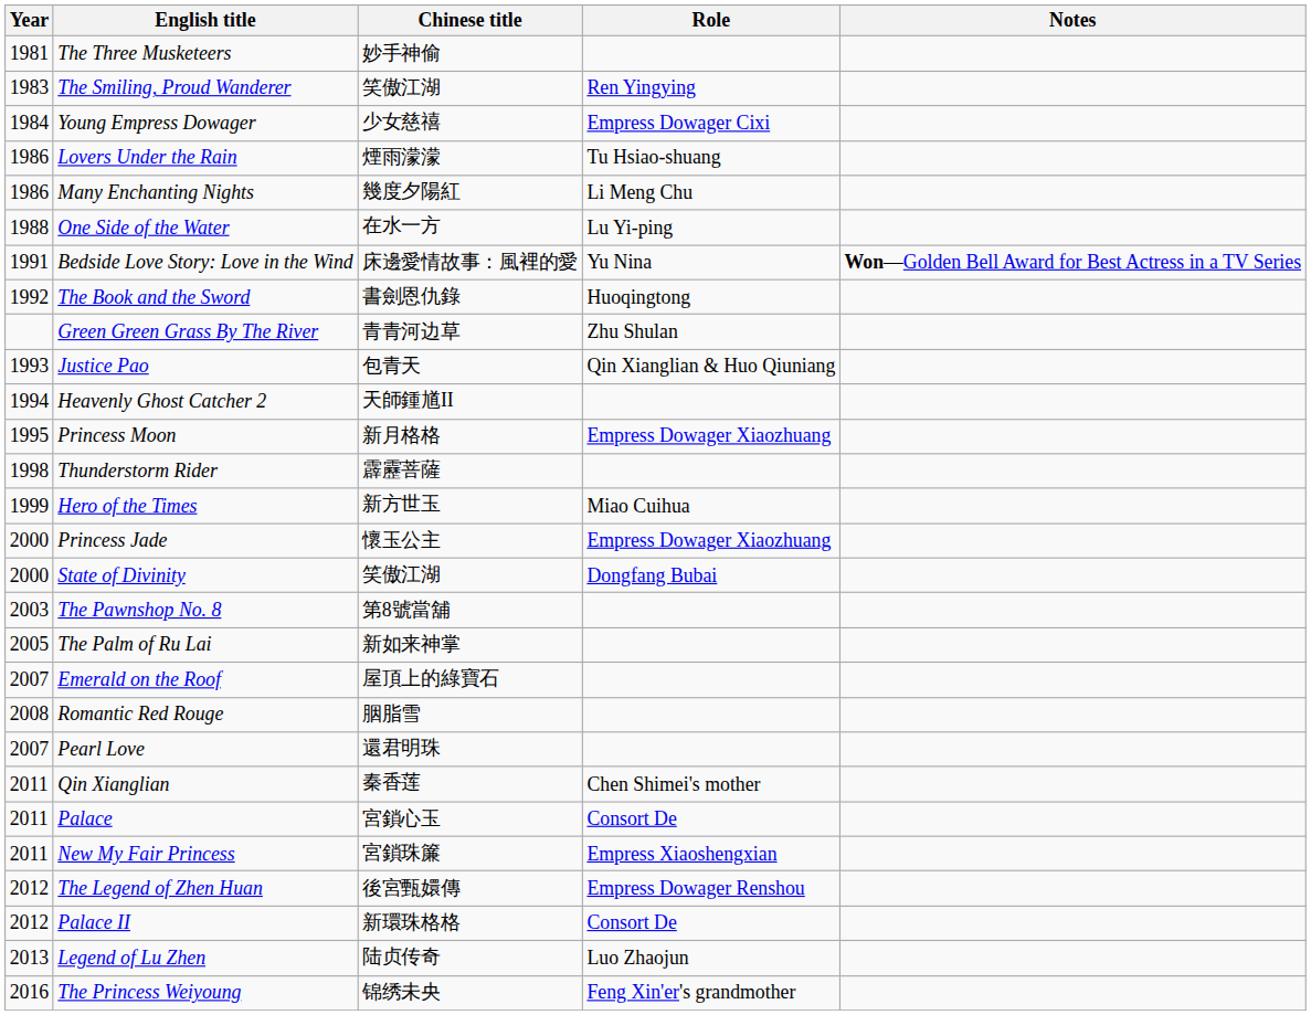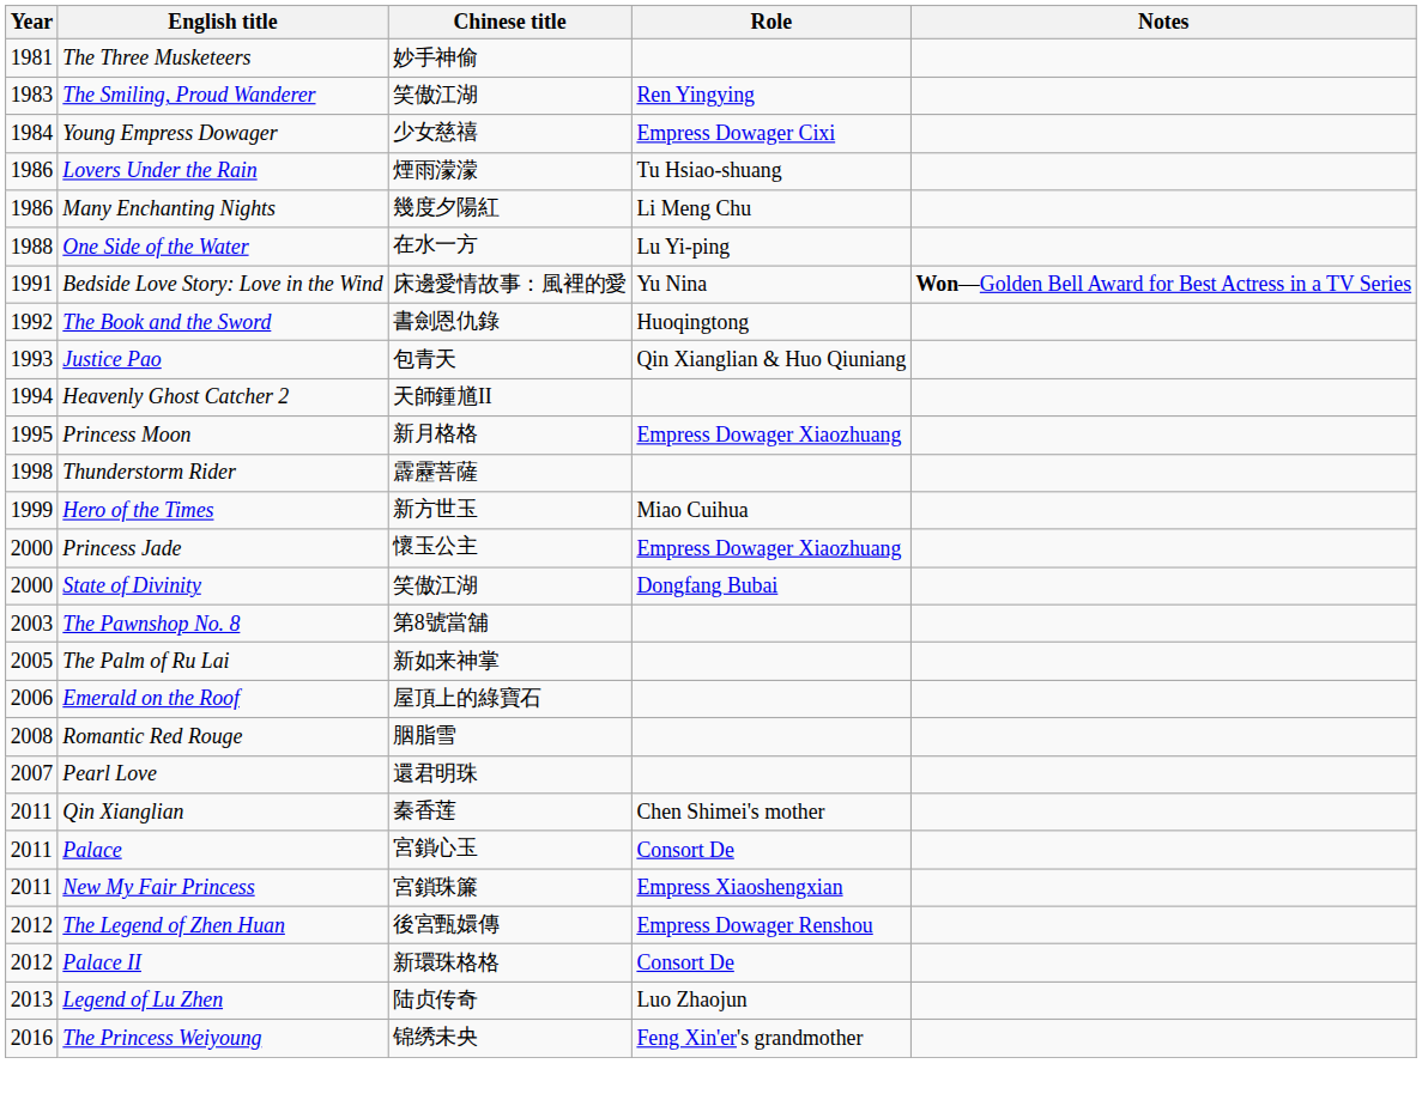 <table class="wikitable sortable">
 <tr>
 <th>Year</th>
 <th>English title</th>
 <th>Chinese title</th>
 <th>Role</th>
 <th>Notes</th>
 </tr>
 <tr>
 <td>1981</td>
 <td><em>The Three Musketeers</em></td>
 <td>妙手神偷</td>
 <td></td>
 <td></td>
 </tr>
 <tr>
 <td>1983</td>
 <td><em><a href='#'>The Smiling, Proud Wanderer</a></em></td>
 <td>笑傲江湖</td>
 <td><a href='#'>Ren Yingying</a></td>
 <td></td>
 </tr>
 <tr>
 <td>1984</td>
 <td><em>Young Empress Dowager</em></td>
 <td>少女慈禧</td>
 <td><a href='#'>Empress Dowager Cixi</a></td>
 <td></td>
 </tr>
 <tr>
 <td>1986</td>
 <td><em><a href='#'>Lovers Under the Rain</a></em></td>
 <td>煙雨濛濛</td>
 <td>Tu Hsiao-shuang</td>
 <td></td>
 </tr>
 <tr>
 <td>1986</td>
 <td><em>Many Enchanting Nights</em></td>
 <td>幾度夕陽紅</td>
 <td>Li Meng Chu</td>
 <td></td>
 </tr>
 <tr>
 <td>1988</td>
 <td><em><a href='#'>One Side of the Water</a></em></td>
 <td>在水一方</td>
 <td>Lu Yi-ping</td>
 <td></td>
 </tr>
 <tr>
 <td>1991</td>
 <td><em>Bedside Love Story: Love in the Wind</em></td>
 <td>床邊愛情故事：風裡的愛</td>
 <td>Yu Nina</td>
 <td><strong>Won</strong>—<a href='#'>Golden Bell Award for Best Actress in a TV Series</a></td>
 </tr>
 <tr>
 <td>1992</td>
 <td><em><a href='#'>The Book and the Sword</a></em></td>
 <td>書劍恩仇錄</td>
 <td>Huoqingtong</td>
-<td></td>
-</tr>
-<tr>
-<td></td>
-<td><em><a href='#'>Green Green Grass By The River</a></em></td>
-<td>青青河边草</td>
-<td>Zhu Shulan</td>
 <td></td>
 </tr>
 <tr>
 <td>1993</td>
 <td><em><a href='#'>Justice Pao</a></em></td>
 <td>包青天</td>
 <td>Qin Xianglian & Huo Qiuniang</td>
 <td></td>
 </tr>
 <tr>
 <td>1994</td>
 <td><em>Heavenly Ghost Catcher 2</em></td>
 <td>天師鍾馗II</td>
 <td></td>
 <td></td>
 </tr>
 <tr>
 <td>1995</td>
 <td><em>Princess Moon</em></td>
 <td>新月格格</td>
 <td><a href='#'>Empress Dowager Xiaozhuang</a></td>
 <td></td>
 </tr>
 <tr>
 <td>1998</td>
 <td><em>Thunderstorm Rider</em></td>
 <td>霹靂菩薩</td>
 <td></td>
 <td></td>
 </tr>
 <tr>
 <td>1999</td>
 <td><em><a href='#'>Hero of the Times</a></em></td>
 <td>新方世玉</td>
 <td>Miao Cuihua</td>
 <td></td>
 </tr>
 <tr>
 <td>2000</td>
 <td><em>Princess Jade</em></td>
 <td>懷玉公主</td>
 <td><a href='#'>Empress Dowager Xiaozhuang</a></td>
 <td></td>
 </tr>
 <tr>
 <td>2000</td>
 <td><em><a href='#'>State of Divinity</a></em></td>
 <td>笑傲江湖</td>
 <td><a href='#'>Dongfang Bubai</a></td>
 <td></td>
 </tr>
 <tr>
 <td>2003</td>
 <td><em><a href='#'>The Pawnshop No. 8</a></em></td>
 <td>第8號當舖</td>
 <td></td>
 <td></td>
 </tr>
 <tr>
 <td>2005</td>
 <td><em>The Palm of Ru Lai</em></td>
 <td>新如来神掌</td>
 <td></td>
 <td></td>
 </tr>
 <tr>
-<td>2007</td>
+<td>2006</td>
 <td><em><a href='#'>Emerald on the Roof</a></em></td>
 <td>屋頂上的綠寶石</td>
 <td></td>
 <td></td>
 </tr>
 <tr>
 <td>2008</td>
 <td><em>Romantic Red Rouge</em></td>
 <td>胭脂雪</td>
 <td></td>
 <td></td>
 </tr>
 <tr>
 <td>2007</td>
 <td><em>Pearl Love</em></td>
 <td>還君明珠</td>
 <td></td>
 <td></td>
 </tr>
 <tr>
 <td>2011</td>
 <td><em>Qin Xianglian</em></td>
 <td>秦香莲</td>
 <td>Chen Shimei's mother</td>
 <td></td>
 </tr>
 <tr>
 <td>2011</td>
 <td><em><a href='#'>Palace</a></em></td>
 <td>宮鎖心玉</td>
 <td><a href='#'>Consort De</a></td>
 <td></td>
 </tr>
 <tr>
 <td>2011</td>
 <td><em><a href='#'>New My Fair Princess</a></em></td>
 <td>宮鎖珠簾</td>
 <td><a href='#'>Empress Xiaoshengxian</a></td>
 <td></td>
 </tr>
 <tr>
 <td>2012</td>
 <td><em><a href='#'>The Legend of Zhen Huan</a></em></td>
 <td>後宮甄嬛傳</td>
 <td><a href='#'>Empress Dowager Renshou</a></td>
 <td></td>
 </tr>
 <tr>
 <td>2012</td>
 <td><em><a href='#'>Palace II</a></em></td>
 <td>新環珠格格</td>
 <td><a href='#'>Consort De</a></td>
 <td></td>
 </tr>
 <tr>
 <td>2013</td>
 <td><em><a href='#'>Legend of Lu Zhen</a></em></td>
 <td>陆贞传奇</td>
 <td>Luo Zhaojun</td>
 <td></td>
 </tr>
 <tr>
 <td>2016</td>
 <td><em><a href='#'>The Princess Weiyoung</a></em></td>
 <td>锦绣未央</td>
 <td><a href='#'>Feng Xin'er</a>'s grandmother</td>
 <td></td>
 </tr>
 </table>
